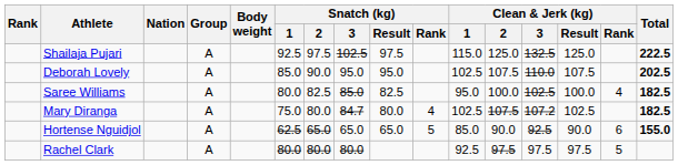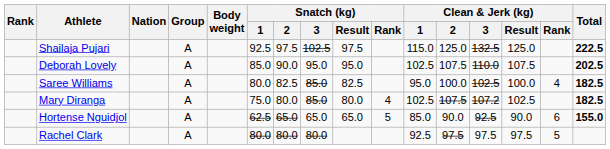 <table class="wikitable sortable" style="text-align:center;">
 <tr>
 <th rowspan=2>Rank</th>
 <th rowspan=2>Athlete</th>
 <th rowspan=2>Nation</th>
 <th rowspan=2>Group</th>
 <th rowspan=2>Body<br>weight</th>
 <th colspan=5>Snatch (kg)</th>
 <th colspan=5>Clean & Jerk (kg)</th>
 <th rowspan=2>Total</th>
 </tr>
 <tr>
 <th>1</th>
 <th>2</th>
 <th>3</th>
 <th>Result</th>
 <th>Rank</th>
 <th>1</th>
 <th>2</th>
 <th>3</th>
 <th>Result</th>
 <th>Rank</th>
 </tr>
 <tr>
 <td></td>
 <td align=left><a href='#'>Shailaja Pujari</a></td>
 <td align=left></td>
 <td>A</td>
 <td></td>
 <td>92.5</td>
 <td>97.5</td>
 <td><s>102.5</s></td>
 <td>97.5</td>
 <td></td>
 <td>115.0</td>
 <td>125.0</td>
 <td><s>132.5</s></td>
 <td>125.0</td>
 <td></td>
 <td><strong>222.5</strong></td>
 </tr>
 <tr>
 <td></td>
 <td align=left><a href='#'>Deborah Lovely</a></td>
 <td align=left></td>
 <td>A</td>
 <td></td>
 <td>85.0</td>
 <td>90.0</td>
 <td>95.0</td>
 <td>95.0</td>
 <td></td>
 <td>102.5</td>
 <td>107.5</td>
 <td><s>110.0</s></td>
 <td>107.5</td>
 <td></td>
 <td><strong>202.5</strong></td>
 </tr>
 <tr>
 <td></td>
 <td align=left><a href='#'>Saree Williams</a></td>
 <td align=left></td>
 <td>A</td>
 <td></td>
 <td>80.0</td>
 <td>82.5</td>
 <td><s>85.0</s></td>
 <td>82.5</td>
 <td></td>
 <td>95.0</td>
 <td>100.0</td>
 <td><s>102.5</s></td>
 <td>100.0</td>
 <td>4</td>
 <td><strong>182.5</strong></td>
 </tr>
 <tr>
 <td></td>
 <td align=left><a href='#'>Mary Diranga</a></td>
 <td align=left></td>
 <td>A</td>
 <td></td>
 <td>75.0</td>
 <td>80.0</td>
-<td><s>84.7</s></td>
+<td><s>85.0</s></td>
 <td>80.0</td>
 <td>4</td>
 <td>102.5</td>
 <td><s>107.5</s></td>
 <td><s>107.2</s></td>
 <td>102.5</td>
 <td></td>
 <td><strong>182.5</strong></td>
 </tr>
 <tr>
 <td></td>
 <td align=left><a href='#'>Hortense Nguidjol</a></td>
 <td align=left></td>
 <td>A</td>
 <td></td>
 <td><s>62.5</s></td>
 <td><s>65.0</s></td>
 <td>65.0</td>
 <td>65.0</td>
 <td>5</td>
 <td>85.0</td>
 <td>90.0</td>
 <td><s>92.5</s></td>
 <td>90.0</td>
 <td>6</td>
 <td><strong>155.0</strong></td>
 </tr>
 <tr>
 <td></td>
 <td align=left><a href='#'>Rachel Clark</a></td>
 <td align=left></td>
 <td>A</td>
 <td></td>
 <td><s>80.0</s></td>
 <td><s>80.0</s></td>
 <td><s>80.0</s></td>
 <td></td>
 <td></td>
 <td>92.5</td>
 <td><s>97.5</s></td>
 <td>97.5</td>
 <td>97.5</td>
 <td>5</td>
 <td></td>
 </tr>
 </table>
